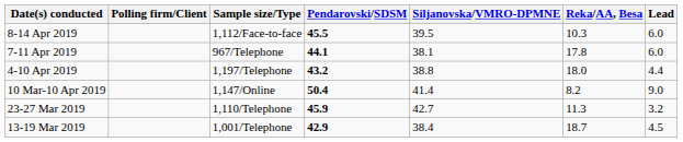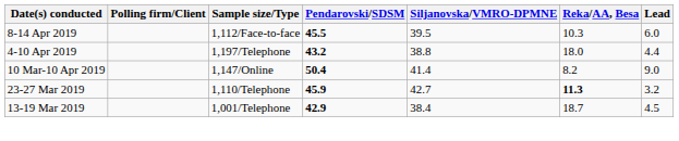 <table class="wikitable">
 <tr>
 <th>Date(s) conducted</th>
 <th>Polling firm/Client</th>
 <th>Sample size/Type</th>
 <th><a href='#'>Pendarovski</a>/<a href='#'>SDSM</a></th>
 <th><a href='#'>Siljanovska</a>/<a href='#'>VMRO-DPMNE</a></th>
 <th><a href='#'>Reka</a>/<a href='#'>AA</a>, <a href='#'>Besa</a></th>
 <th>Lead</th>
 </tr>
 <tr>
 <td>8-14 Apr 2019</td>
 <td></td>
 <td>1,112/Face-to-face</td>
 <td><strong>45.5</strong></td>
 <td>39.5</td>
 <td>10.3</td>
-<td>6.0</td>
-</tr>
-<tr>
-<td>7-11 Apr 2019</td>
-<td></td>
-<td>967/Telephone</td>
-<td><strong>44.1</strong></td>
-<td>38.1</td>
-<td>17.8</td>
 <td>6.0</td>
 </tr>
 <tr>
 <td>4-10 Apr 2019</td>
 <td></td>
 <td>1,197/Telephone</td>
 <td><strong>43.2</strong></td>
 <td>38.8</td>
 <td>18.0</td>
 <td>4.4</td>
 </tr>
 <tr>
 <td>10 Mar-10 Apr 2019</td>
 <td></td>
 <td>1,147/Online</td>
 <td><strong>50.4</strong></td>
 <td>41.4</td>
 <td>8.2</td>
 <td>9.0</td>
 </tr>
 <tr>
 <td>23-27 Mar 2019</td>
 <td></td>
 <td>1,110/Telephone</td>
 <td><strong>45.9</strong></td>
 <td>42.7</td>
-<td>11.3</td>
+<td><strong>11.3</strong></td>
 <td>3.2</td>
 </tr>
 <tr>
 <td>13-19 Mar 2019</td>
 <td></td>
 <td>1,001/Telephone</td>
 <td><strong>42.9</strong></td>
 <td>38.4</td>
 <td>18.7</td>
 <td>4.5</td>
 </tr>
 </table>
